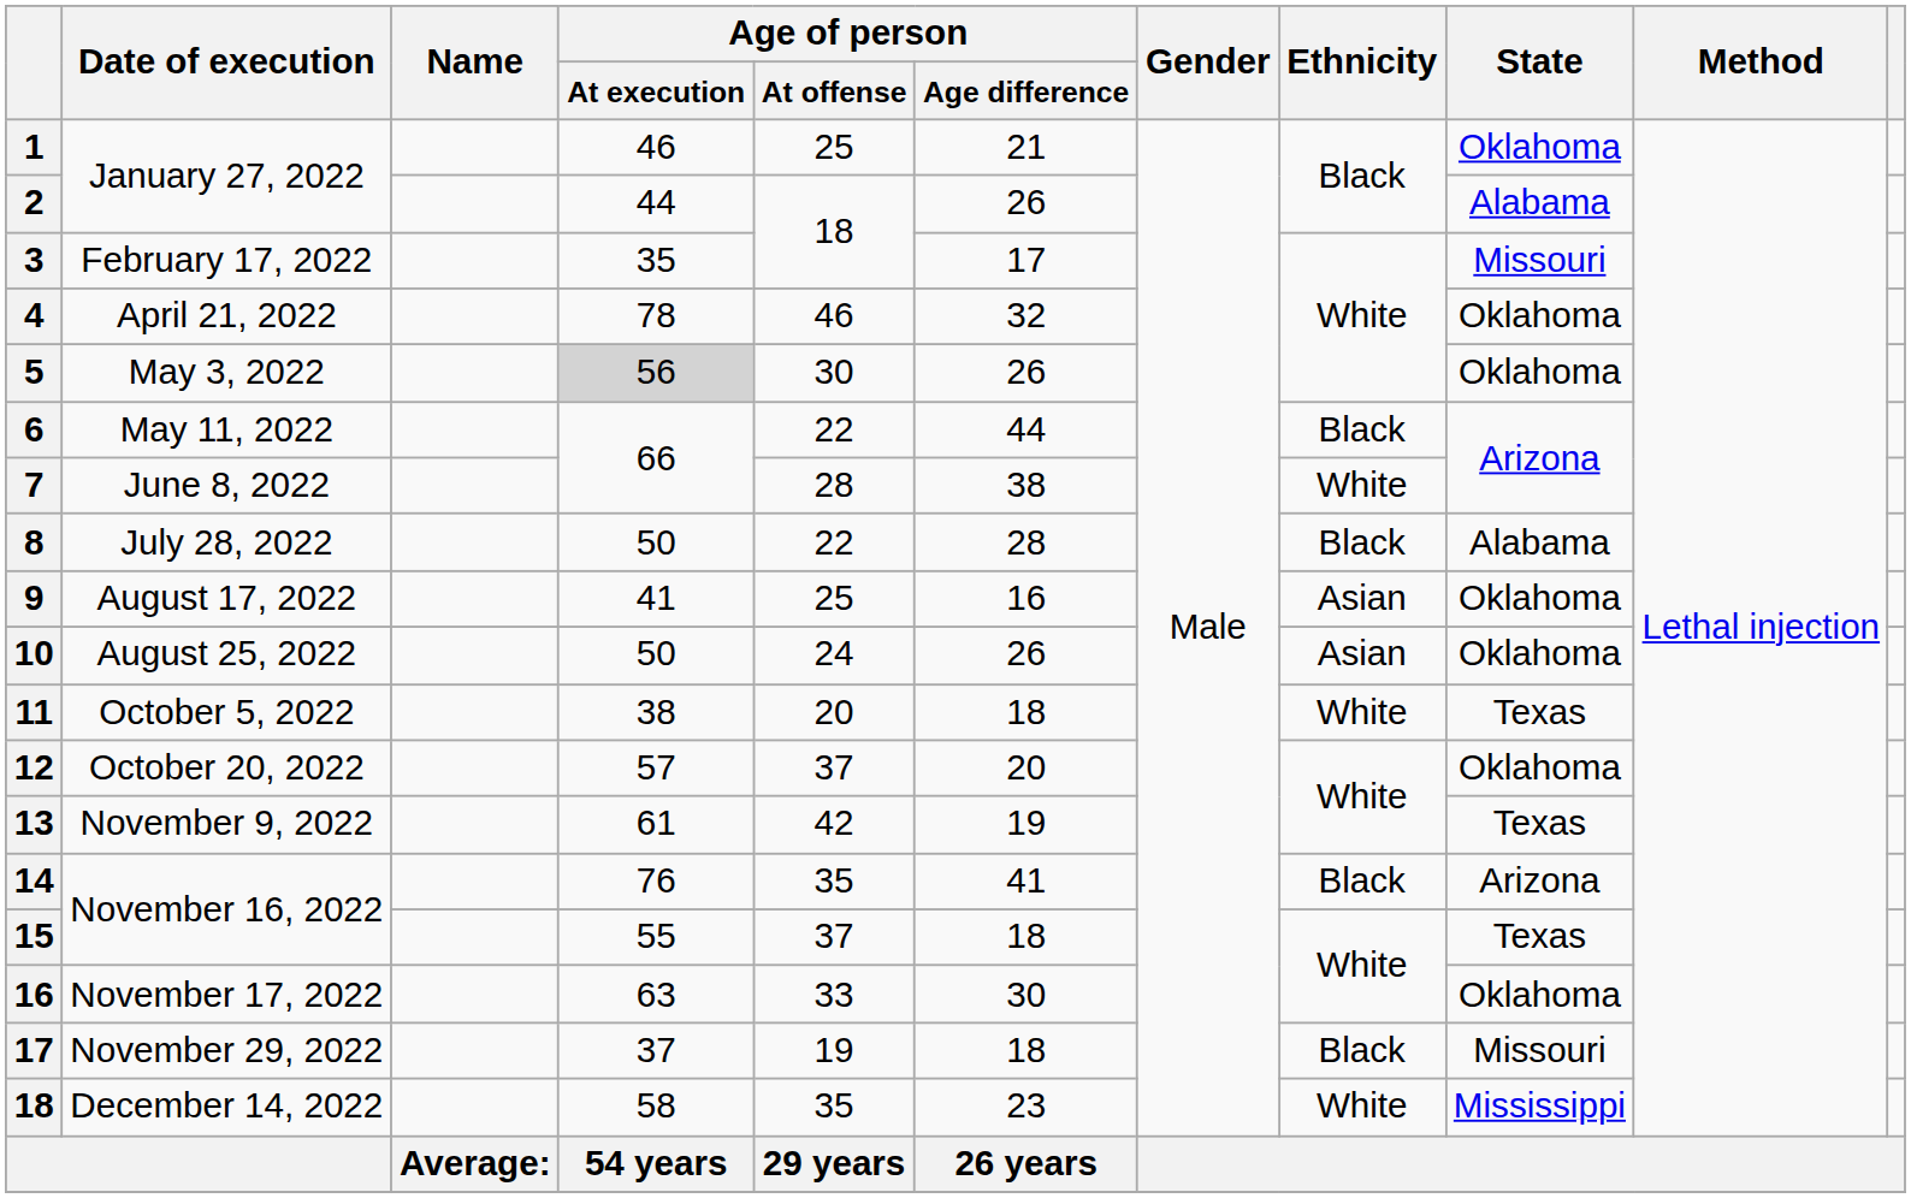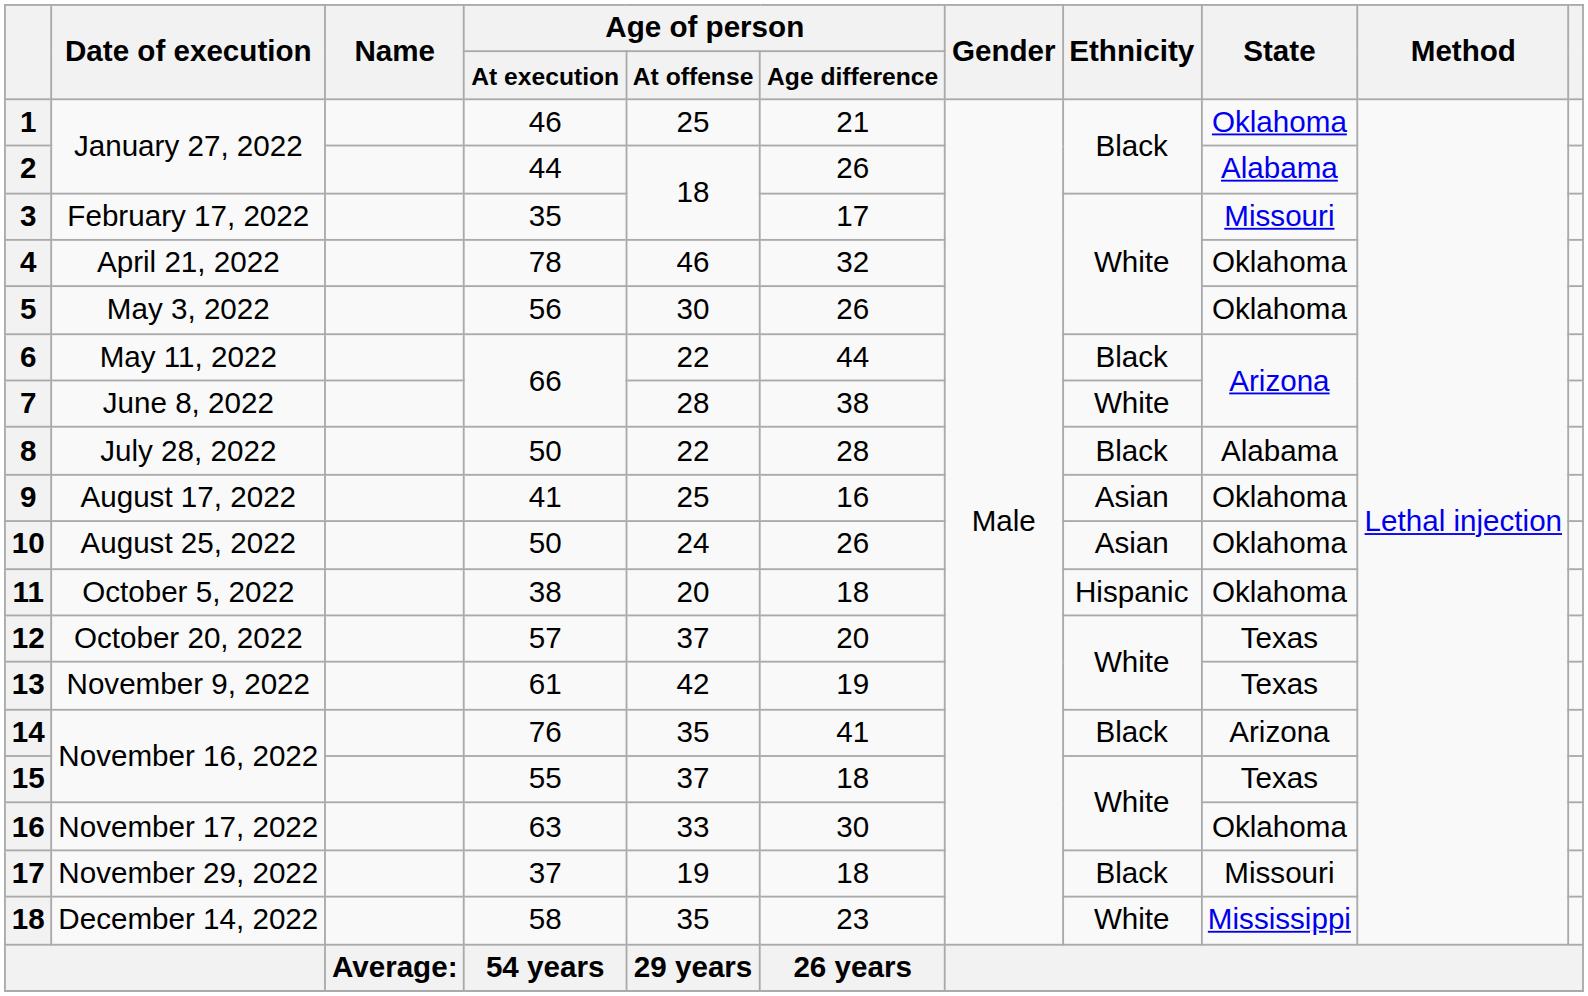 <table class="wikitable sortable" style="text-align:center;">
 <tr>
 <th scope="col" rowspan="2"></th>
 <th scope="col" rowspan="2" data-sort-type="date">Date of execution</th>
 <th scope="col" rowspan="2">Name</th>
 <th scope="col" colspan="3">Age of person</th>
 <th scope="col" rowspan="2">Gender</th>
 <th scope="col" rowspan="2">Ethnicity</th>
 <th scope="col" rowspan="2">State</th>
 <th scope="col" rowspan="2">Method</th>
 <th scope="col" rowspan="2"></th>
 </tr>
 <tr>
 <th scope="col"><small>At execution</small></th>
 <th scope="col"><small>At offense</small></th>
 <th scope="col"><small>Age difference</small></th>
 </tr>
 <tr>
 <th scope="row">1</th>
 <td rowspan="2">January 27, 2022</td>
 <td></td>
 <td>46 </td>
 <td>25 </td>
 <td>21</td>
 <td rowspan="18">Male</td>
 <td rowspan="2">Black</td>
 <td><a href='#'>Oklahoma</a></td>
 <td rowspan="18"><a href='#'>Lethal injection</a></td>
 <td></td>
 </tr>
 <tr>
 <th scope="row">2</th>
 <td></td>
 <td>44 </td>
 <td rowspan="2">18 </td>
 <td>26</td>
 <td><a href='#'>Alabama</a></td>
 <td></td>
 </tr>
 <tr>
 <th scope="row">3</th>
 <td>February 17, 2022</td>
 <td></td>
 <td>35  </td>
 <td>17</td>
 <td rowspan="3">White</td>
 <td><a href='#'>Missouri</a></td>
 <td></td>
 </tr>
 <tr>
 <th scope="row">4</th>
 <td>April 21, 2022</td>
 <td></td>
 <td>78 </td>
 <td>46 </td>
 <td>32</td>
 <td>Oklahoma</td>
 <td></td>
 </tr>
 <tr>
 <th scope="row">5</th>
 <td>May 3, 2022</td>
 <td></td>
-<td style="background: lightgrey;">56 </td>
+<td>56 </td>
 <td>30 </td>
 <td>26</td>
 <td>Oklahoma</td>
 <td></td>
 </tr>
 <tr>
 <th scope="row">6</th>
 <td>May 11, 2022</td>
 <td></td>
 <td rowspan="2">66 </td>
 <td>22 </td>
 <td>44</td>
 <td>Black</td>
 <td rowspan="2"><a href='#'>Arizona</a></td>
 <td></td>
 </tr>
 <tr>
 <th scope="row">7</th>
 <td>June 8, 2022</td>
 <td></td>
 <td>28  </td>
 <td>38</td>
 <td>White</td>
 <td></td>
 </tr>
 <tr>
 <th scope="row">8</th>
 <td>July 28, 2022</td>
 <td></td>
 <td>50 </td>
 <td>22 </td>
 <td>28</td>
 <td>Black</td>
 <td>Alabama</td>
 <td></td>
 </tr>
 <tr>
 <th scope="row">9</th>
 <td>August 17, 2022</td>
 <td></td>
 <td>41 </td>
 <td>25 </td>
 <td>16</td>
 <td>Asian</td>
 <td>Oklahoma</td>
 <td></td>
 </tr>
 <tr>
 <th scope="row">10</th>
 <td>August 25, 2022</td>
 <td></td>
 <td>50 </td>
 <td>24 </td>
 <td>26</td>
 <td>Asian</td>
 <td>Oklahoma</td>
 <td></td>
 </tr>
 <tr>
 <th scope="row">11</th>
 <td>October 5, 2022</td>
 <td></td>
 <td>38 </td>
 <td>20 </td>
 <td>18</td>
-<td>White</td>
-<td>Texas</td>
+<td>Hispanic</td>
+<td>Oklahoma</td>
 <td></td>
 </tr>
 <tr>
 <th scope="row">12</th>
 <td>October 20, 2022</td>
 <td></td>
 <td>57 </td>
 <td>37 </td>
 <td>20</td>
 <td rowspan="2">White</td>
-<td>Oklahoma</td>
+<td>Texas</td>
 <td></td>
 </tr>
 <tr>
 <th scope="row">13</th>
 <td>November 9, 2022</td>
 <td></td>
 <td>61 </td>
 <td>42 </td>
 <td>19</td>
 <td>Texas</td>
 <td></td>
 </tr>
 <tr>
 <th scope="row">14</th>
 <td rowspan="2">November 16, 2022</td>
 <td></td>
 <td>76 </td>
 <td>35 </td>
 <td>41</td>
 <td>Black</td>
 <td>Arizona</td>
 <td></td>
 </tr>
 <tr>
 <th scope="row">15</th>
 <td></td>
 <td>55 </td>
 <td>37 </td>
 <td>18</td>
 <td rowspan="2">White</td>
 <td>Texas</td>
 <td></td>
 </tr>
 <tr>
 <th scope="row">16</th>
 <td>November 17, 2022</td>
 <td></td>
 <td>63 </td>
 <td>33 </td>
 <td>30</td>
 <td>Oklahoma</td>
 <td></td>
 </tr>
 <tr>
 <th scope="row">17</th>
 <td>November 29, 2022</td>
 <td></td>
 <td>37 </td>
 <td>19 </td>
 <td>18</td>
 <td>Black</td>
 <td>Missouri</td>
 <td></td>
 </tr>
 <tr>
 <th scope="row">18</th>
 <td>December 14, 2022</td>
 <td></td>
 <td>58 </td>
 <td>35 </td>
 <td>23</td>
 <td>White</td>
 <td><a href='#'>Mississippi</a></td>
 <td></td>
 </tr>
 <tr class="sortbottom">
 <th colspan="2"></th>
 <th>Average:</th>
 <th>54 years</th>
 <th>29 years</th>
 <th>26 years</th>
 <th colspan="5"></th>
 </tr>
 <tr>
 </tr>
 </table>
